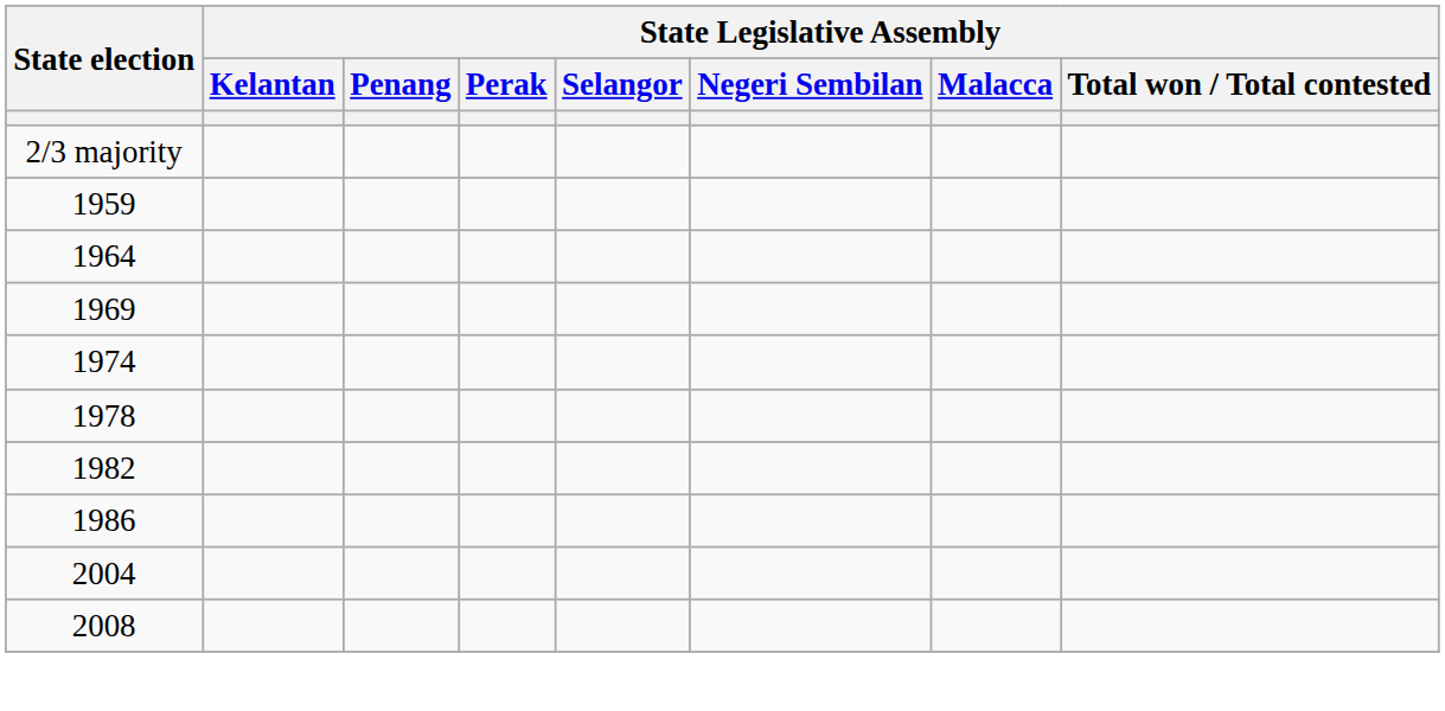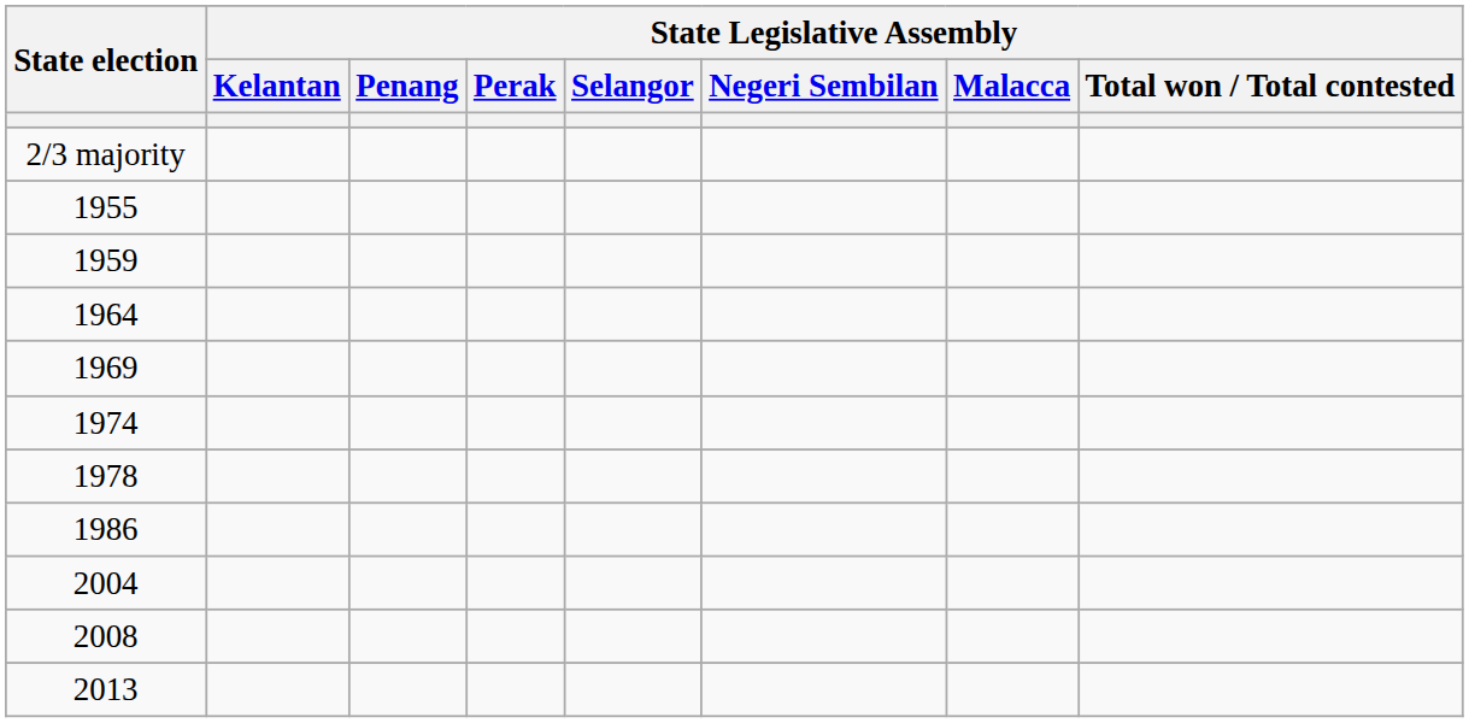 <table class="wikitable sortable" style="text-align:center; font-size:95%">
 <tr>
 <th rowspan="2">State election</th>
 <th colspan="7">State Legislative Assembly</th>
 </tr>
 <tr>
 <th><a href='#'>Kelantan</a></th>
 <th><a href='#'>Penang</a></th>
 <th><a href='#'>Perak</a></th>
 <th><a href='#'>Selangor</a></th>
 <th><a href='#'>Negeri Sembilan</a></th>
 <th><a href='#'>Malacca</a></th>
 <th>Total won / Total contested</th>
 </tr>
 <tr>
 <th></th>
 <th></th>
 <th></th>
 <th></th>
 <th></th>
 <th></th>
 <th></th>
 <th></th>
 </tr>
 <tr>
 <td>2/3 majority</td>
+<td></td>
+<td></td>
+<td></td>
+<td></td>
+<td></td>
+<td></td>
+<td></td>
+</tr>
+<tr>
+<td>1955</td>
 <td></td>
 <td></td>
 <td></td>
 <td></td>
 <td></td>
 <td></td>
 <td></td>
 </tr>
 <tr>
 <td>1959</td>
 <td></td>
 <td></td>
 <td></td>
 <td></td>
 <td></td>
 <td></td>
 <td></td>
 </tr>
 <tr>
 <td>1964</td>
 <td></td>
 <td></td>
 <td></td>
 <td></td>
 <td></td>
 <td></td>
 <td></td>
 </tr>
 <tr>
 <td>1969</td>
 <td></td>
 <td></td>
 <td></td>
 <td></td>
 <td></td>
 <td></td>
 <td></td>
 </tr>
 <tr>
 <td>1974</td>
 <td></td>
 <td></td>
 <td></td>
 <td></td>
 <td></td>
 <td></td>
 <td></td>
 </tr>
 <tr>
 <td>1978</td>
 <td></td>
 <td></td>
 <td></td>
 <td></td>
 <td></td>
 <td></td>
 <td></td>
 </tr>
 <tr>
-<td>1982</td>
-<td></td>
-<td></td>
-<td></td>
-<td></td>
-<td></td>
-<td></td>
-<td></td>
-</tr>
-<tr>
 <td>1986</td>
 <td></td>
 <td></td>
 <td></td>
 <td></td>
 <td></td>
 <td></td>
 <td></td>
 </tr>
 <tr>
 <td>2004</td>
 <td></td>
 <td></td>
 <td></td>
 <td></td>
 <td></td>
 <td></td>
 <td></td>
 </tr>
 <tr>
 <td>2008</td>
 <td></td>
 <td></td>
 <td></td>
 <td></td>
 <td></td>
 <td></td>
 <td></td>
 </tr>
+<tr>
+<td>2013</td>
+<td></td>
+<td></td>
+<td></td>
+<td></td>
+<td></td>
+<td></td>
+<td></td>
+</tr>
 </table>
